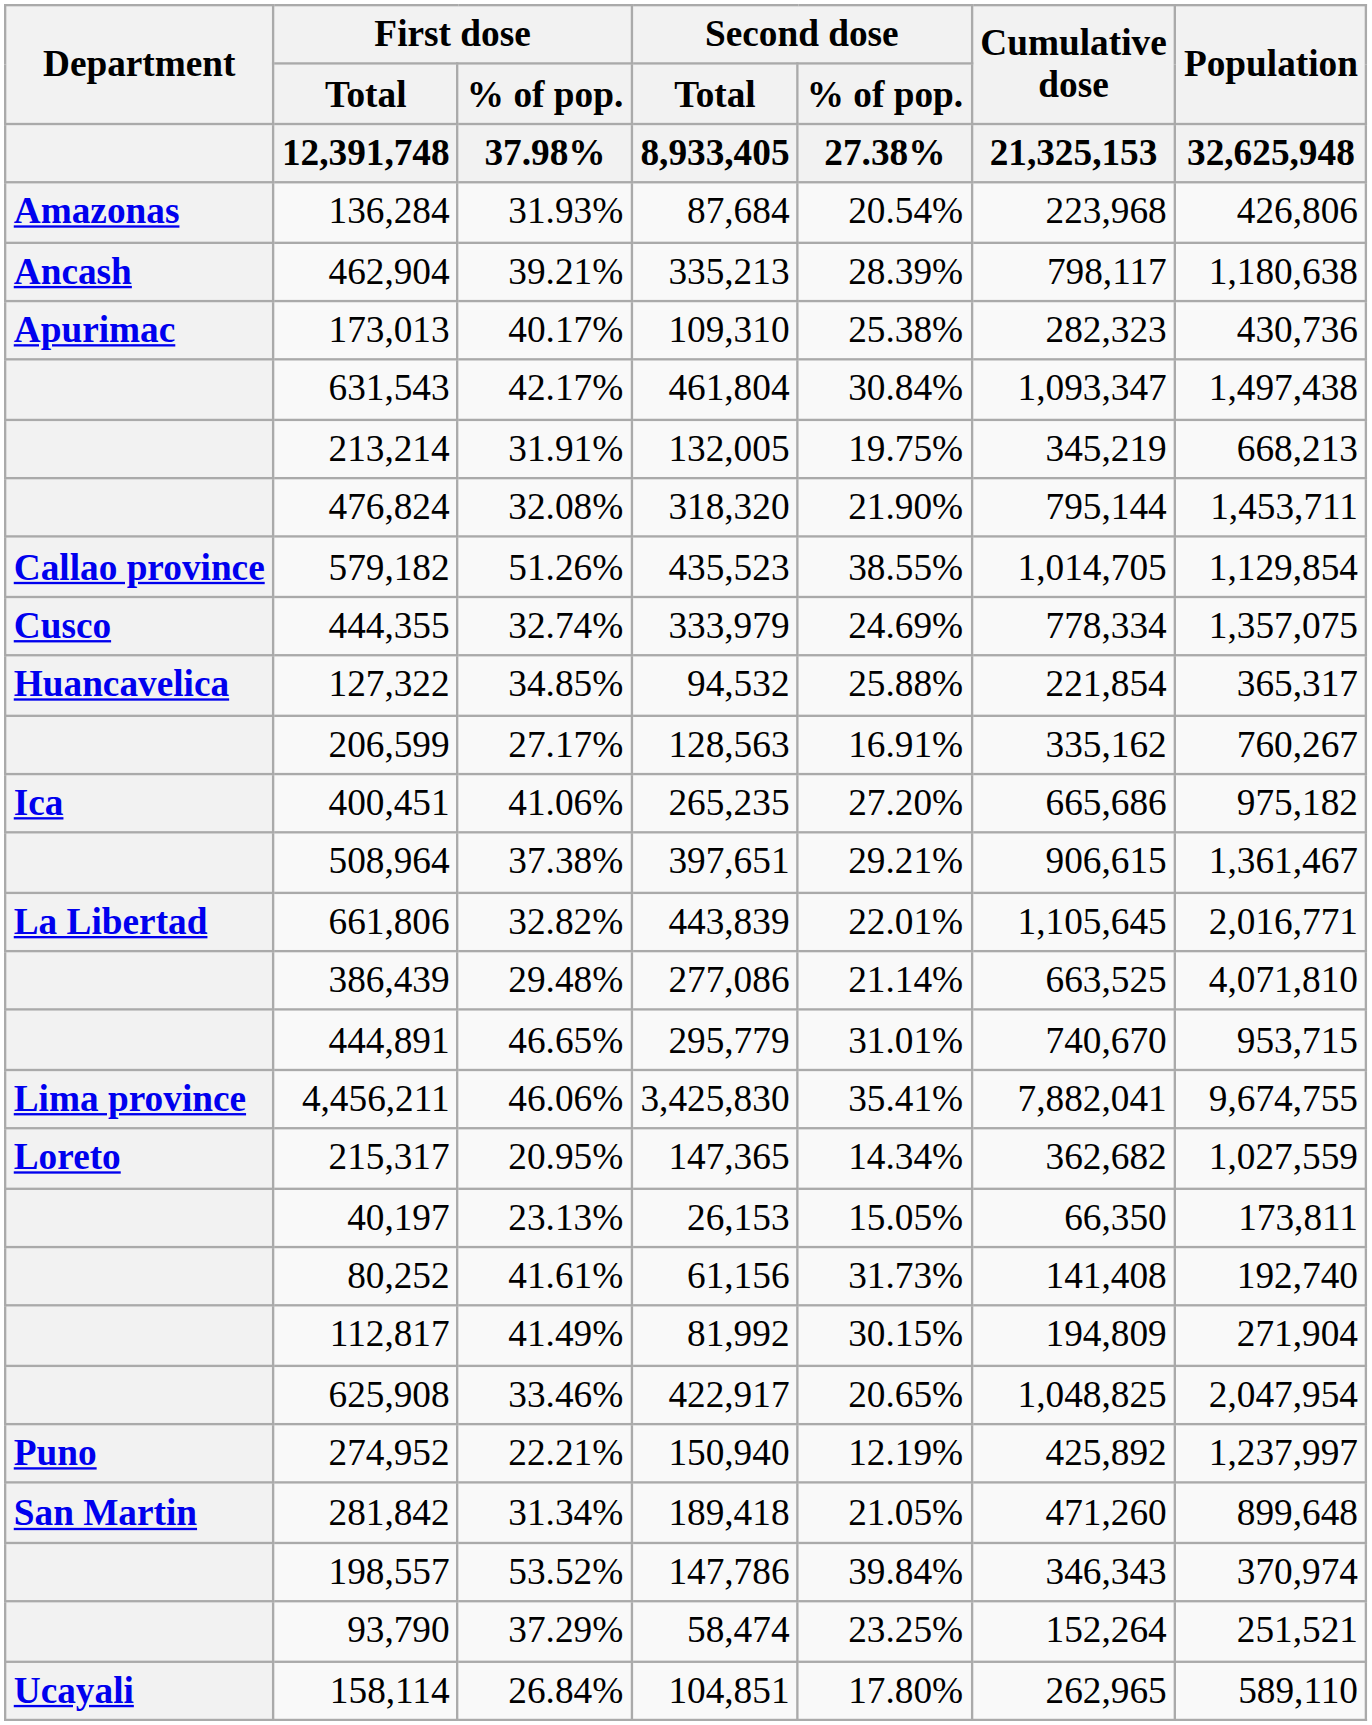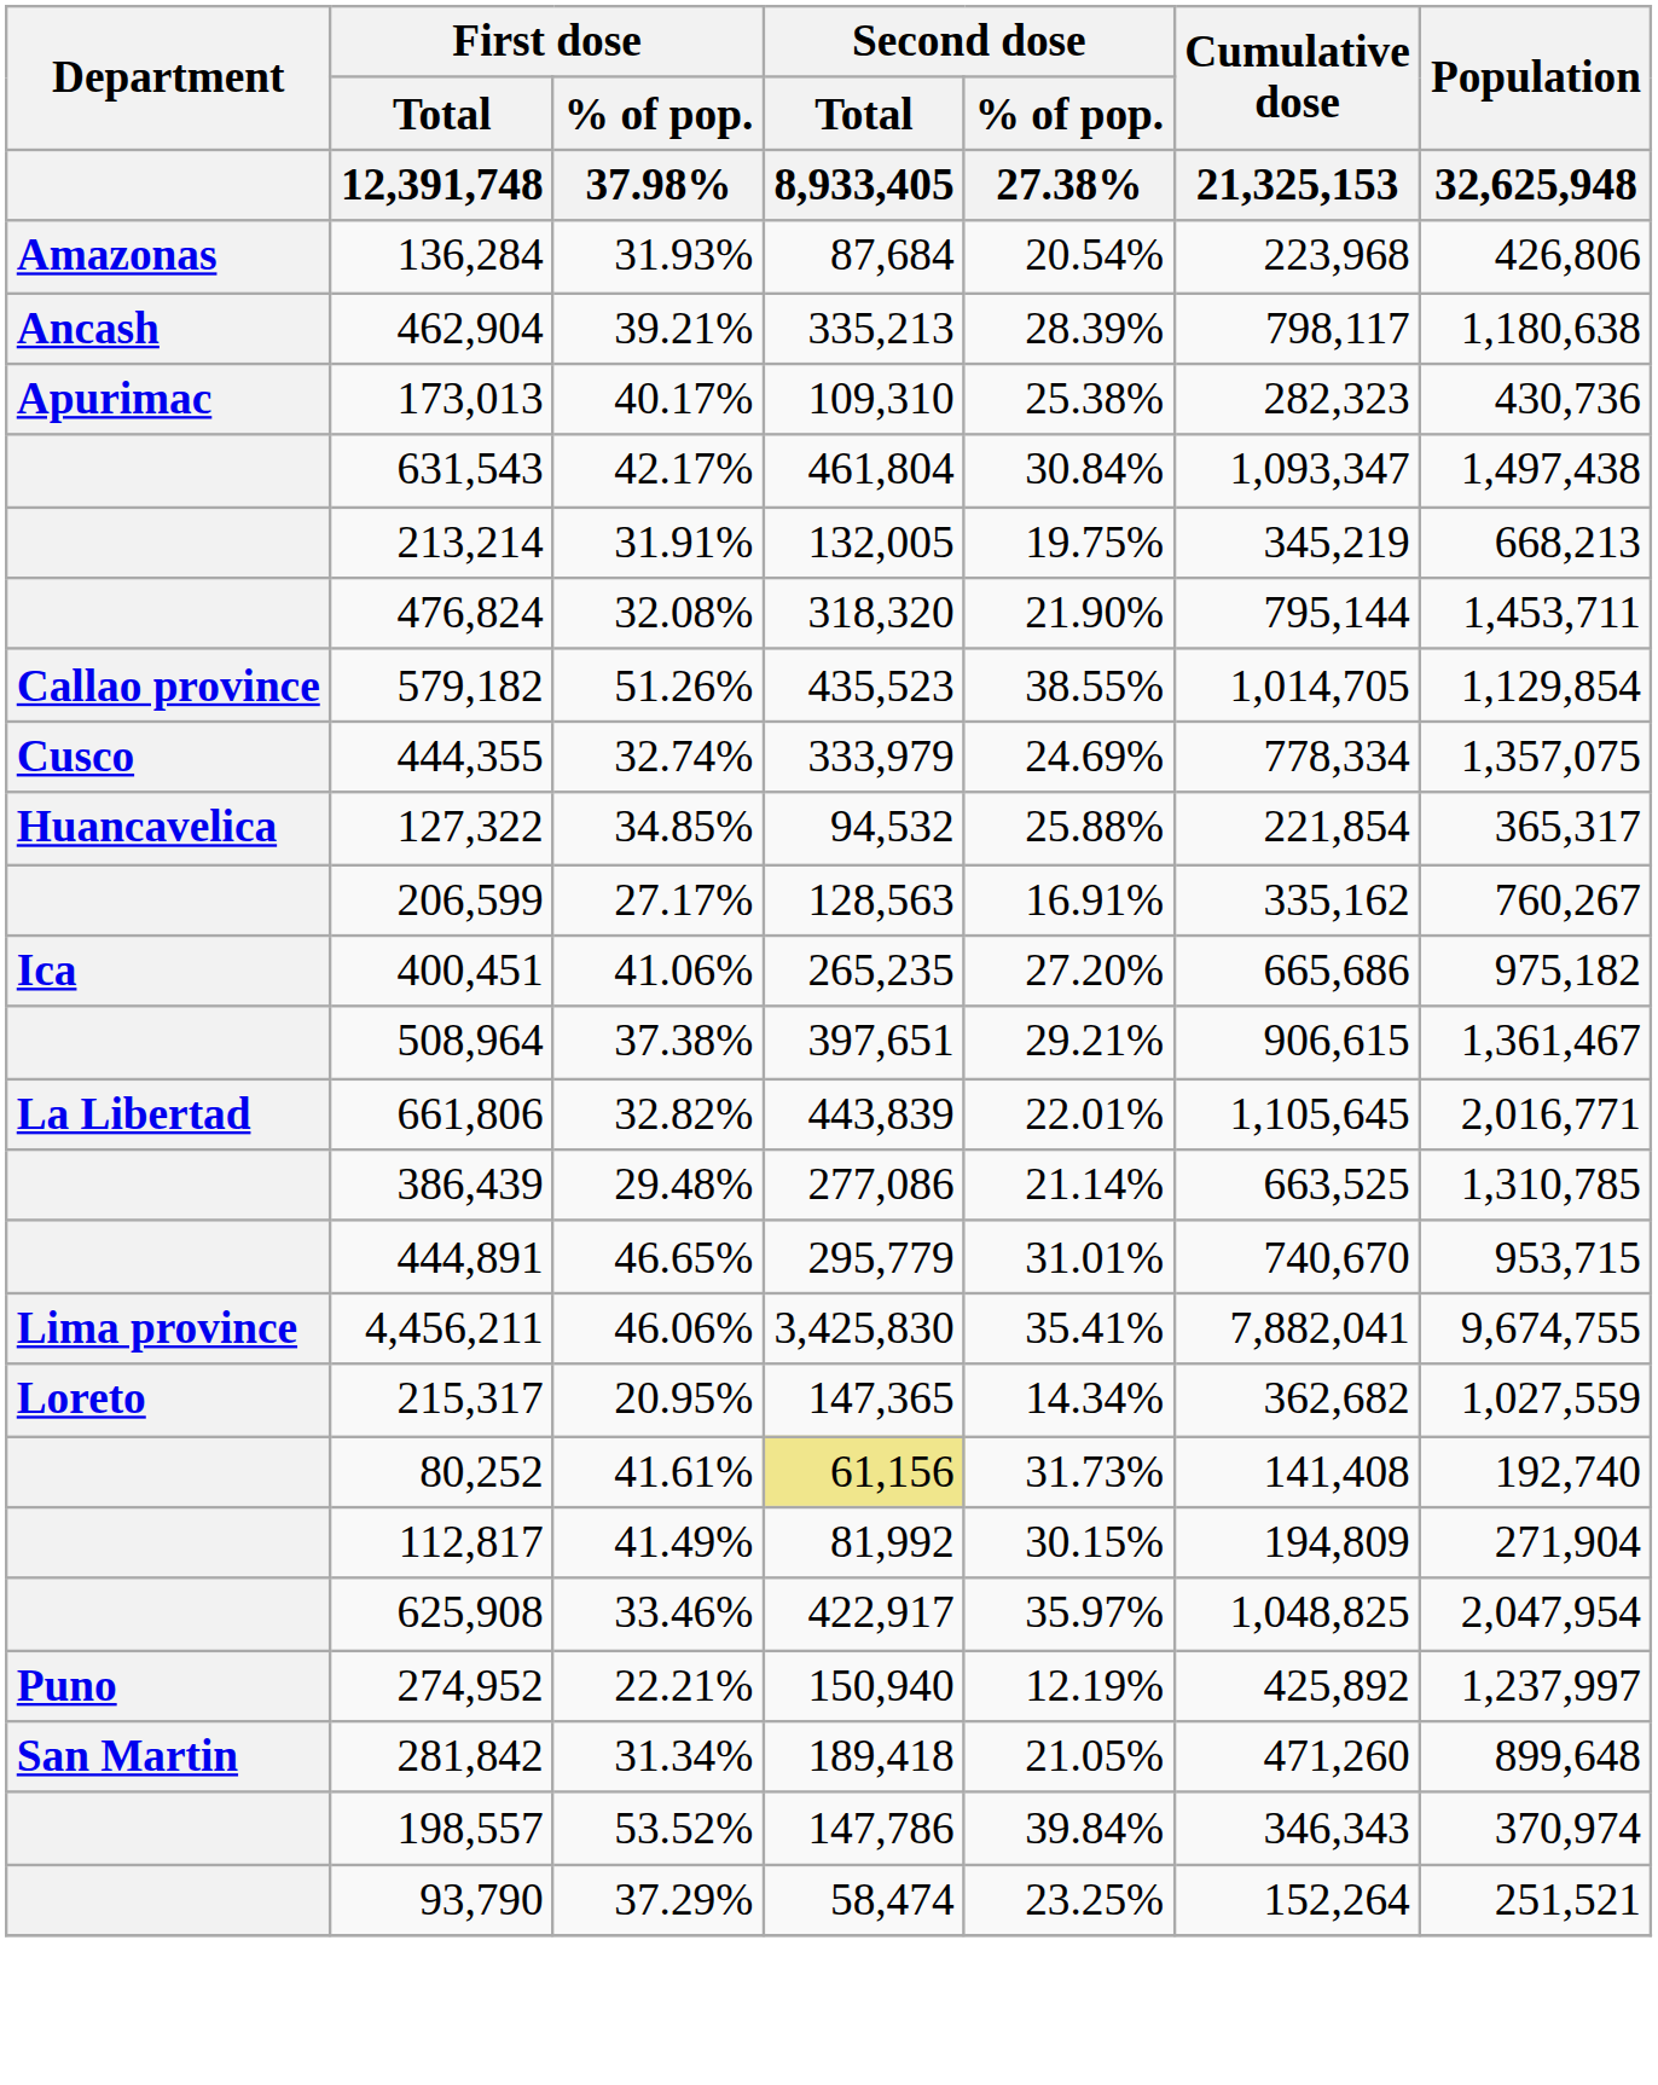 <table class="wikitable sortable" style="text-align:right">
 <tr>
 <th rowspan="2">Department<br></th>
 <th colspan="2">First dose</th>
 <th colspan="2">Second dose</th>
 <th rowspan="2">Cumulative<br>dose</th>
 <th rowspan="2">Population<br></th>
 </tr>
 <tr>
 <th>Total</th>
 <th>% of pop.</th>
 <th>Total</th>
 <th>% of pop.</th>
 </tr>
 <tr class="sorttop">
 <th style="text-align:center"></th>
 <th style="text-align:center">12,391,748</th>
 <th style="text-align:center">37.98%</th>
 <th style="text-align:center">8,933,405</th>
 <th style="text-align:center">27.38%</th>
 <th style="text-align:center">21,325,153</th>
 <th style="text-align:center">32,625,948</th>
 </tr>
 <tr>
 <th style="text-align:left;"> <a href='#'>Amazonas</a></th>
 <td>136,284</td>
 <td>31.93%</td>
 <td>87,684</td>
 <td>20.54%</td>
 <td>223,968</td>
 <td>426,806</td>
 </tr>
 <tr>
 <th style="text-align:left;"> <a href='#'>Ancash</a></th>
 <td>462,904</td>
 <td>39.21%</td>
 <td>335,213</td>
 <td>28.39%</td>
 <td>798,117</td>
 <td>1,180,638</td>
 </tr>
 <tr>
 <th style="text-align:left;"> <a href='#'>Apurimac</a></th>
 <td>173,013</td>
 <td>40.17%</td>
 <td>109,310</td>
 <td>25.38%</td>
 <td>282,323</td>
 <td>430,736</td>
 </tr>
 <tr>
 <th style="text-align:left;"></th>
 <td>631,543</td>
 <td>42.17%</td>
 <td>461,804</td>
 <td>30.84%</td>
 <td>1,093,347</td>
 <td>1,497,438</td>
 </tr>
 <tr>
 <th style="text-align:left;"></th>
 <td>213,214</td>
 <td>31.91%</td>
 <td>132,005</td>
 <td>19.75%</td>
 <td>345,219</td>
 <td>668,213</td>
 </tr>
 <tr>
 <th style="text-align:left;"></th>
 <td>476,824</td>
 <td>32.08%</td>
 <td>318,320</td>
 <td>21.90%</td>
 <td>795,144</td>
 <td>1,453,711</td>
 </tr>
 <tr>
 <th style="text-align:left;"> <a href='#'>Callao province</a></th>
 <td>579,182</td>
 <td>51.26%</td>
 <td>435,523</td>
 <td>38.55%</td>
 <td>1,014,705</td>
 <td>1,129,854</td>
 </tr>
 <tr>
 <th style="text-align:left;"> <a href='#'>Cusco</a></th>
 <td>444,355</td>
 <td>32.74%</td>
 <td>333,979</td>
 <td>24.69%</td>
 <td>778,334</td>
 <td>1,357,075</td>
 </tr>
 <tr>
 <th style="text-align:left;"> <a href='#'>Huancavelica</a></th>
 <td>127,322</td>
 <td>34.85%</td>
 <td>94,532</td>
 <td>25.88%</td>
 <td>221,854</td>
 <td>365,317</td>
 </tr>
 <tr>
 <th style="text-align:left;"></th>
 <td>206,599</td>
 <td>27.17%</td>
 <td>128,563</td>
 <td>16.91%</td>
 <td>335,162</td>
 <td>760,267</td>
 </tr>
 <tr>
 <th style="text-align:left;"> <a href='#'>Ica</a></th>
 <td>400,451</td>
 <td>41.06%</td>
 <td>265,235</td>
 <td>27.20%</td>
 <td>665,686</td>
 <td>975,182</td>
 </tr>
 <tr>
 <th style="text-align:left;"></th>
 <td>508,964</td>
 <td>37.38%</td>
 <td>397,651</td>
 <td>29.21%</td>
 <td>906,615</td>
 <td>1,361,467</td>
 </tr>
 <tr>
 <th style="text-align:left;"> <a href='#'>La Libertad</a></th>
 <td>661,806</td>
 <td>32.82%</td>
 <td>443,839</td>
 <td>22.01%</td>
 <td>1,105,645</td>
 <td>2,016,771</td>
 </tr>
 <tr>
 <th style="text-align:left;"></th>
 <td>386,439</td>
 <td>29.48%</td>
 <td>277,086</td>
 <td>21.14%</td>
 <td>663,525</td>
-<td>4,071,810</td>
+<td>1,310,785</td>
 </tr>
 <tr>
 <th style="text-align:left;"></th>
 <td>444,891</td>
 <td>46.65%</td>
 <td>295,779</td>
 <td>31.01%</td>
 <td>740,670</td>
 <td>953,715</td>
 </tr>
 <tr>
 <th style="text-align:left;"> <a href='#'>Lima province</a></th>
 <td>4,456,211</td>
 <td>46.06%</td>
 <td>3,425,830</td>
 <td>35.41%</td>
 <td>7,882,041</td>
 <td>9,674,755</td>
 </tr>
 <tr>
 <th style="text-align:left;"> <a href='#'>Loreto</a></th>
 <td>215,317</td>
 <td>20.95%</td>
 <td>147,365</td>
 <td>14.34%</td>
 <td>362,682</td>
 <td>1,027,559</td>
 </tr>
 <tr>
 <th style="text-align:left;"></th>
-<td>40,197</td>
-<td>23.13%</td>
-<td>26,153</td>
-<td>15.05%</td>
-<td>66,350</td>
-<td>173,811</td>
-</tr>
-<tr>
-<th style="text-align:left;"></th>
 <td>80,252</td>
 <td>41.61%</td>
-<td>61,156</td>
+<td style="background: khaki;">61,156</td>
 <td>31.73%</td>
 <td>141,408</td>
 <td>192,740</td>
 </tr>
 <tr>
 <th style="text-align:left;"></th>
 <td>112,817</td>
 <td>41.49%</td>
 <td>81,992</td>
 <td>30.15%</td>
 <td>194,809</td>
 <td>271,904</td>
 </tr>
 <tr>
 <th style="text-align:left;"></th>
 <td>625,908</td>
 <td>33.46%</td>
 <td>422,917</td>
-<td>20.65%</td>
+<td>35.97%</td>
 <td>1,048,825</td>
 <td>2,047,954</td>
 </tr>
 <tr>
 <th style="text-align:left;"> <a href='#'>Puno</a></th>
 <td>274,952</td>
 <td>22.21%</td>
 <td>150,940</td>
 <td>12.19%</td>
 <td>425,892</td>
 <td>1,237,997</td>
 </tr>
 <tr>
 <th style="text-align:left;"> <a href='#'>San Martin</a></th>
 <td>281,842</td>
 <td>31.34%</td>
 <td>189,418</td>
 <td>21.05%</td>
 <td>471,260</td>
 <td>899,648</td>
 </tr>
 <tr>
 <th style="text-align:left;"></th>
 <td>198,557</td>
 <td>53.52%</td>
 <td>147,786</td>
 <td>39.84%</td>
 <td>346,343</td>
 <td>370,974</td>
 </tr>
 <tr>
 <th style="text-align:left;"></th>
 <td>93,790</td>
 <td>37.29%</td>
 <td>58,474</td>
 <td>23.25%</td>
 <td>152,264</td>
 <td>251,521</td>
 </tr>
 <tr>
-<th style="text-align:left;"> <a href='#'>Ucayali</a></th>
-<td>158,114</td>
-<td>26.84%</td>
-<td>104,851</td>
-<td>17.80%</td>
-<td>262,965</td>
-<td>589,110</td>
-</tr>
-<tr>
 </tr>
 </table>
